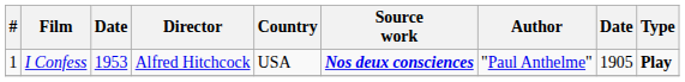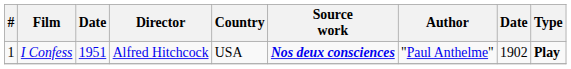 <table class="wikitable">
 <tr>
 <th>#</th>
 <th>Film</th>
 <th>Date</th>
 <th>Director</th>
 <th>Country</th>
 <th>Source<br>work</th>
 <th>Author</th>
 <th>Date</th>
 <th>Type</th>
 </tr>
 <tr>
 <td>1</td>
 <td><em><a href='#'>I Confess</a></em></td>
-<td><a href='#'>1953</a></td>
+<td><a href='#'>1951</a></td>
 <td><a href='#'>Alfred Hitchcock</a></td>
 <td>USA</td>
 <td><strong><em><a href='#'>Nos deux consciences</a></em></strong></td>
 <td>"<a href='#'>Paul Anthelme</a>"</td>
-<td>1905</td>
+<td>1902</td>
 <td><strong>Play</strong></td>
 </tr>
 <tr>
 </tr>
 </table>
